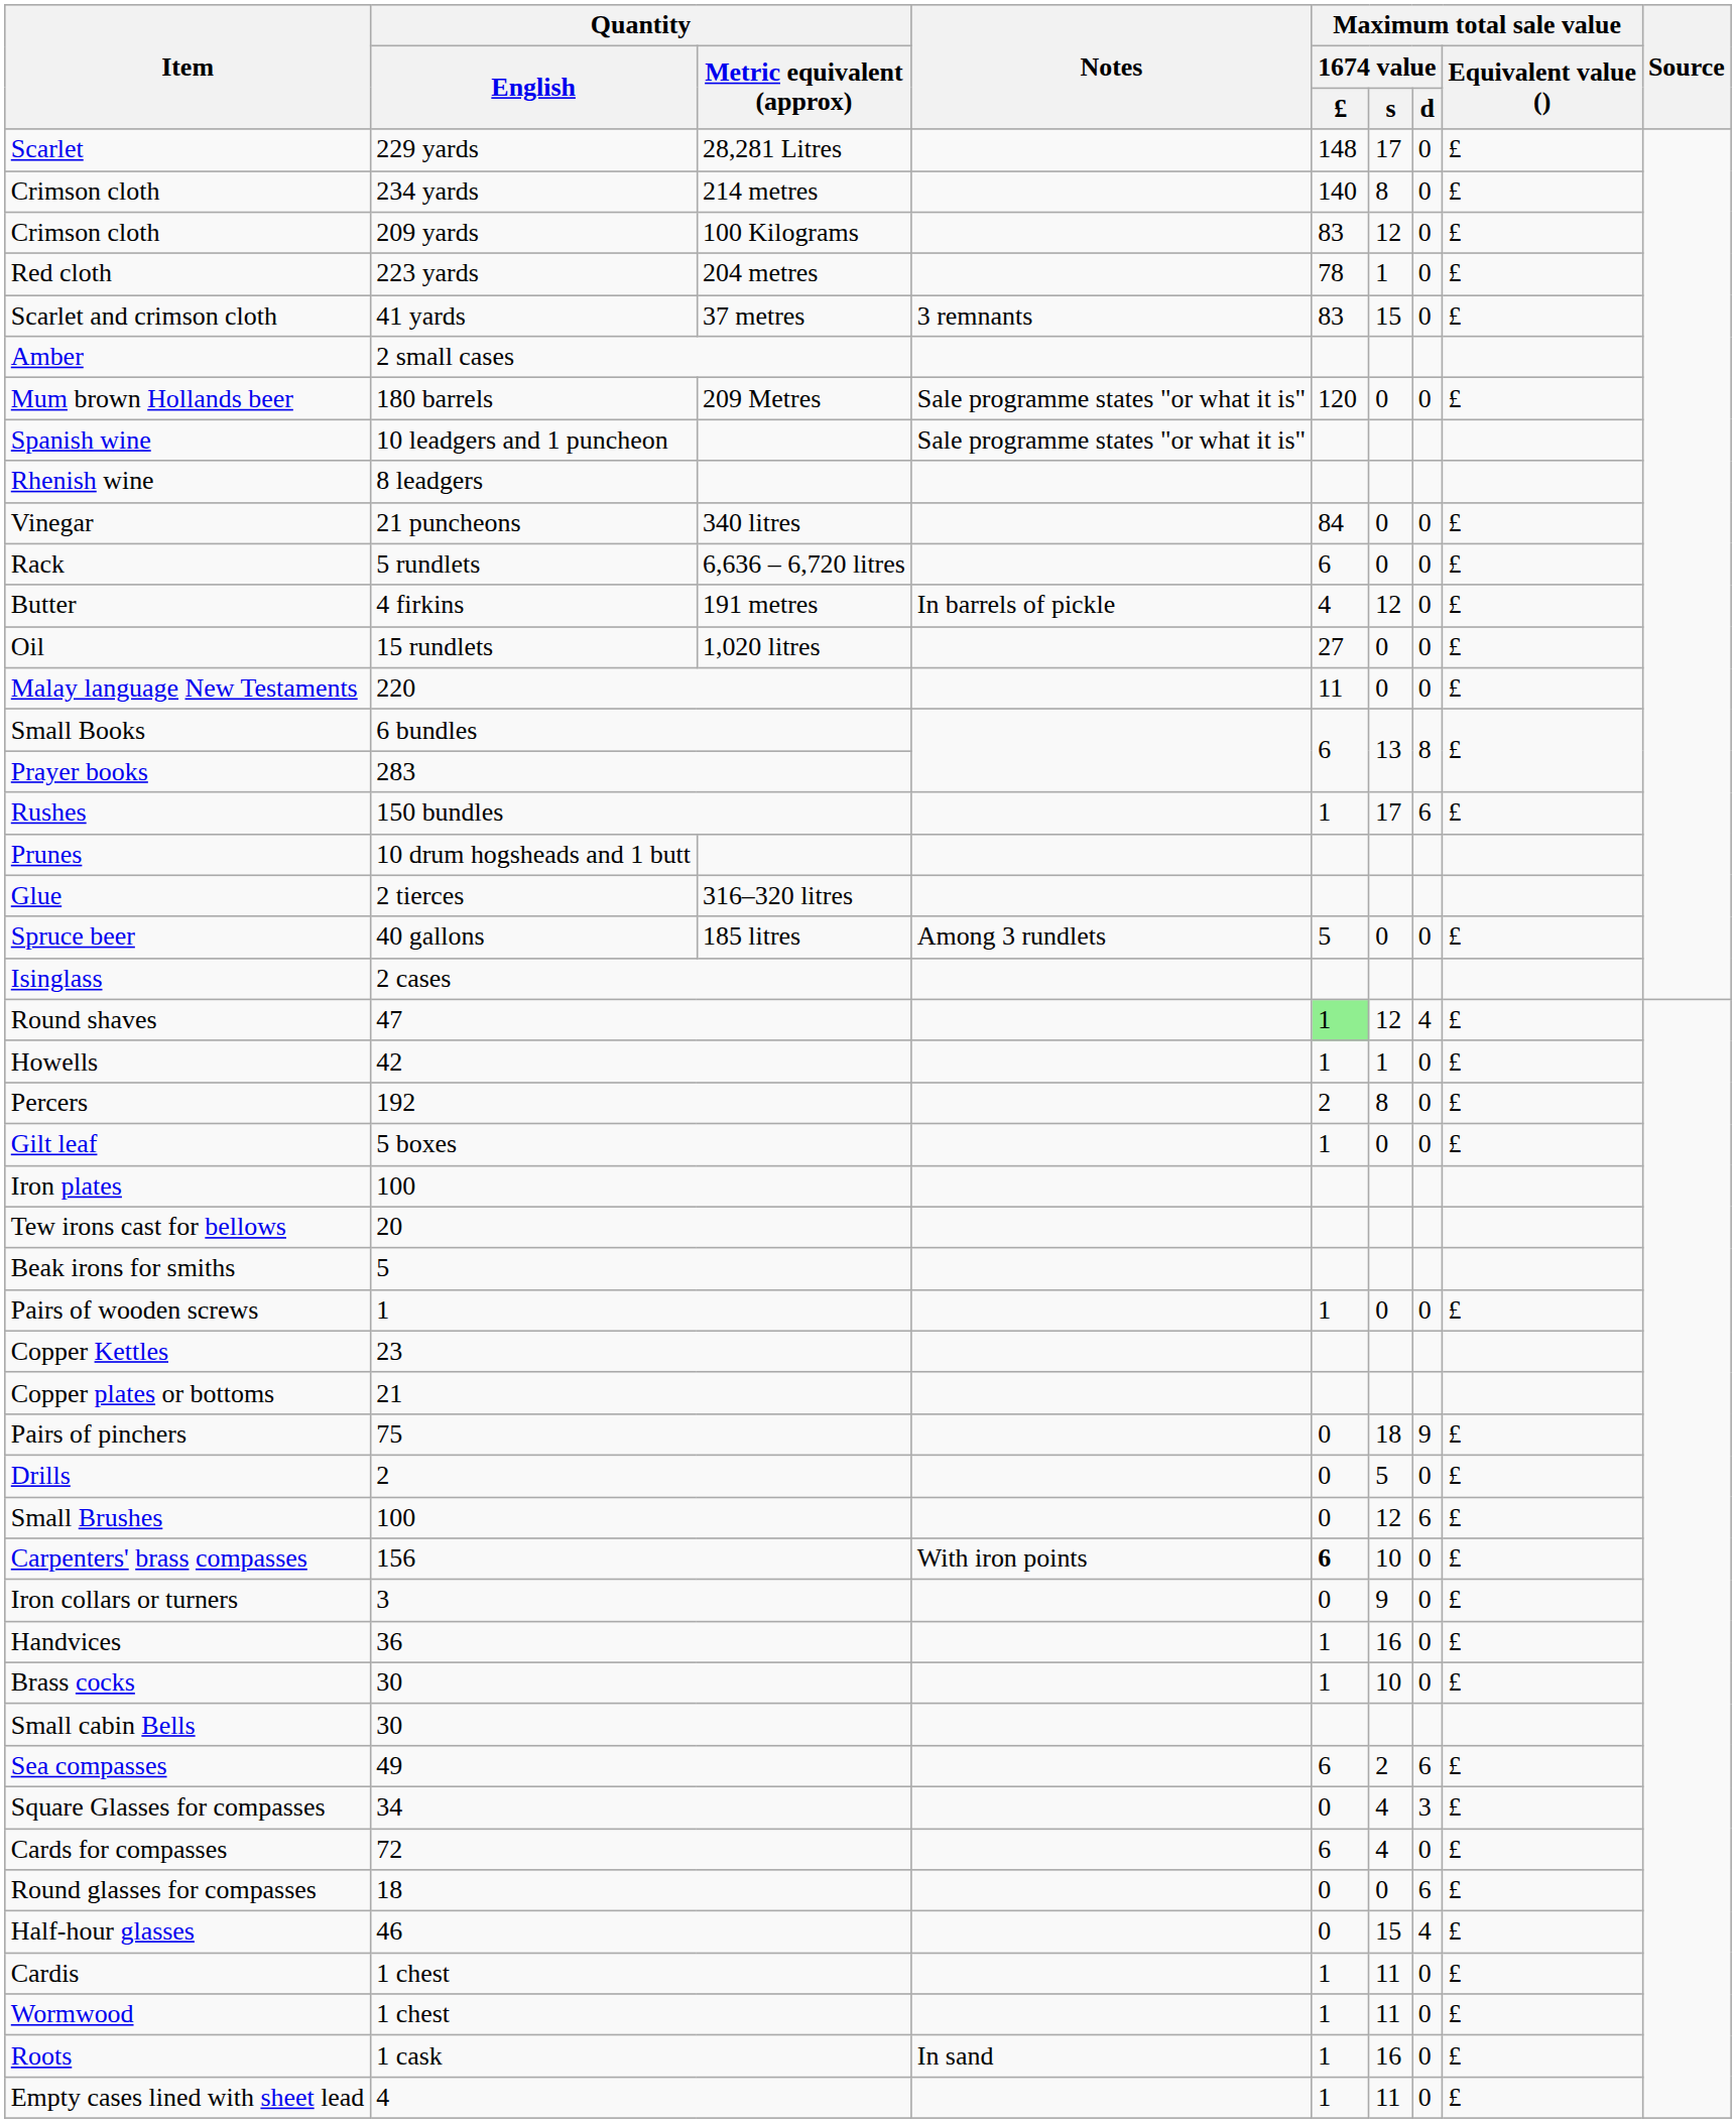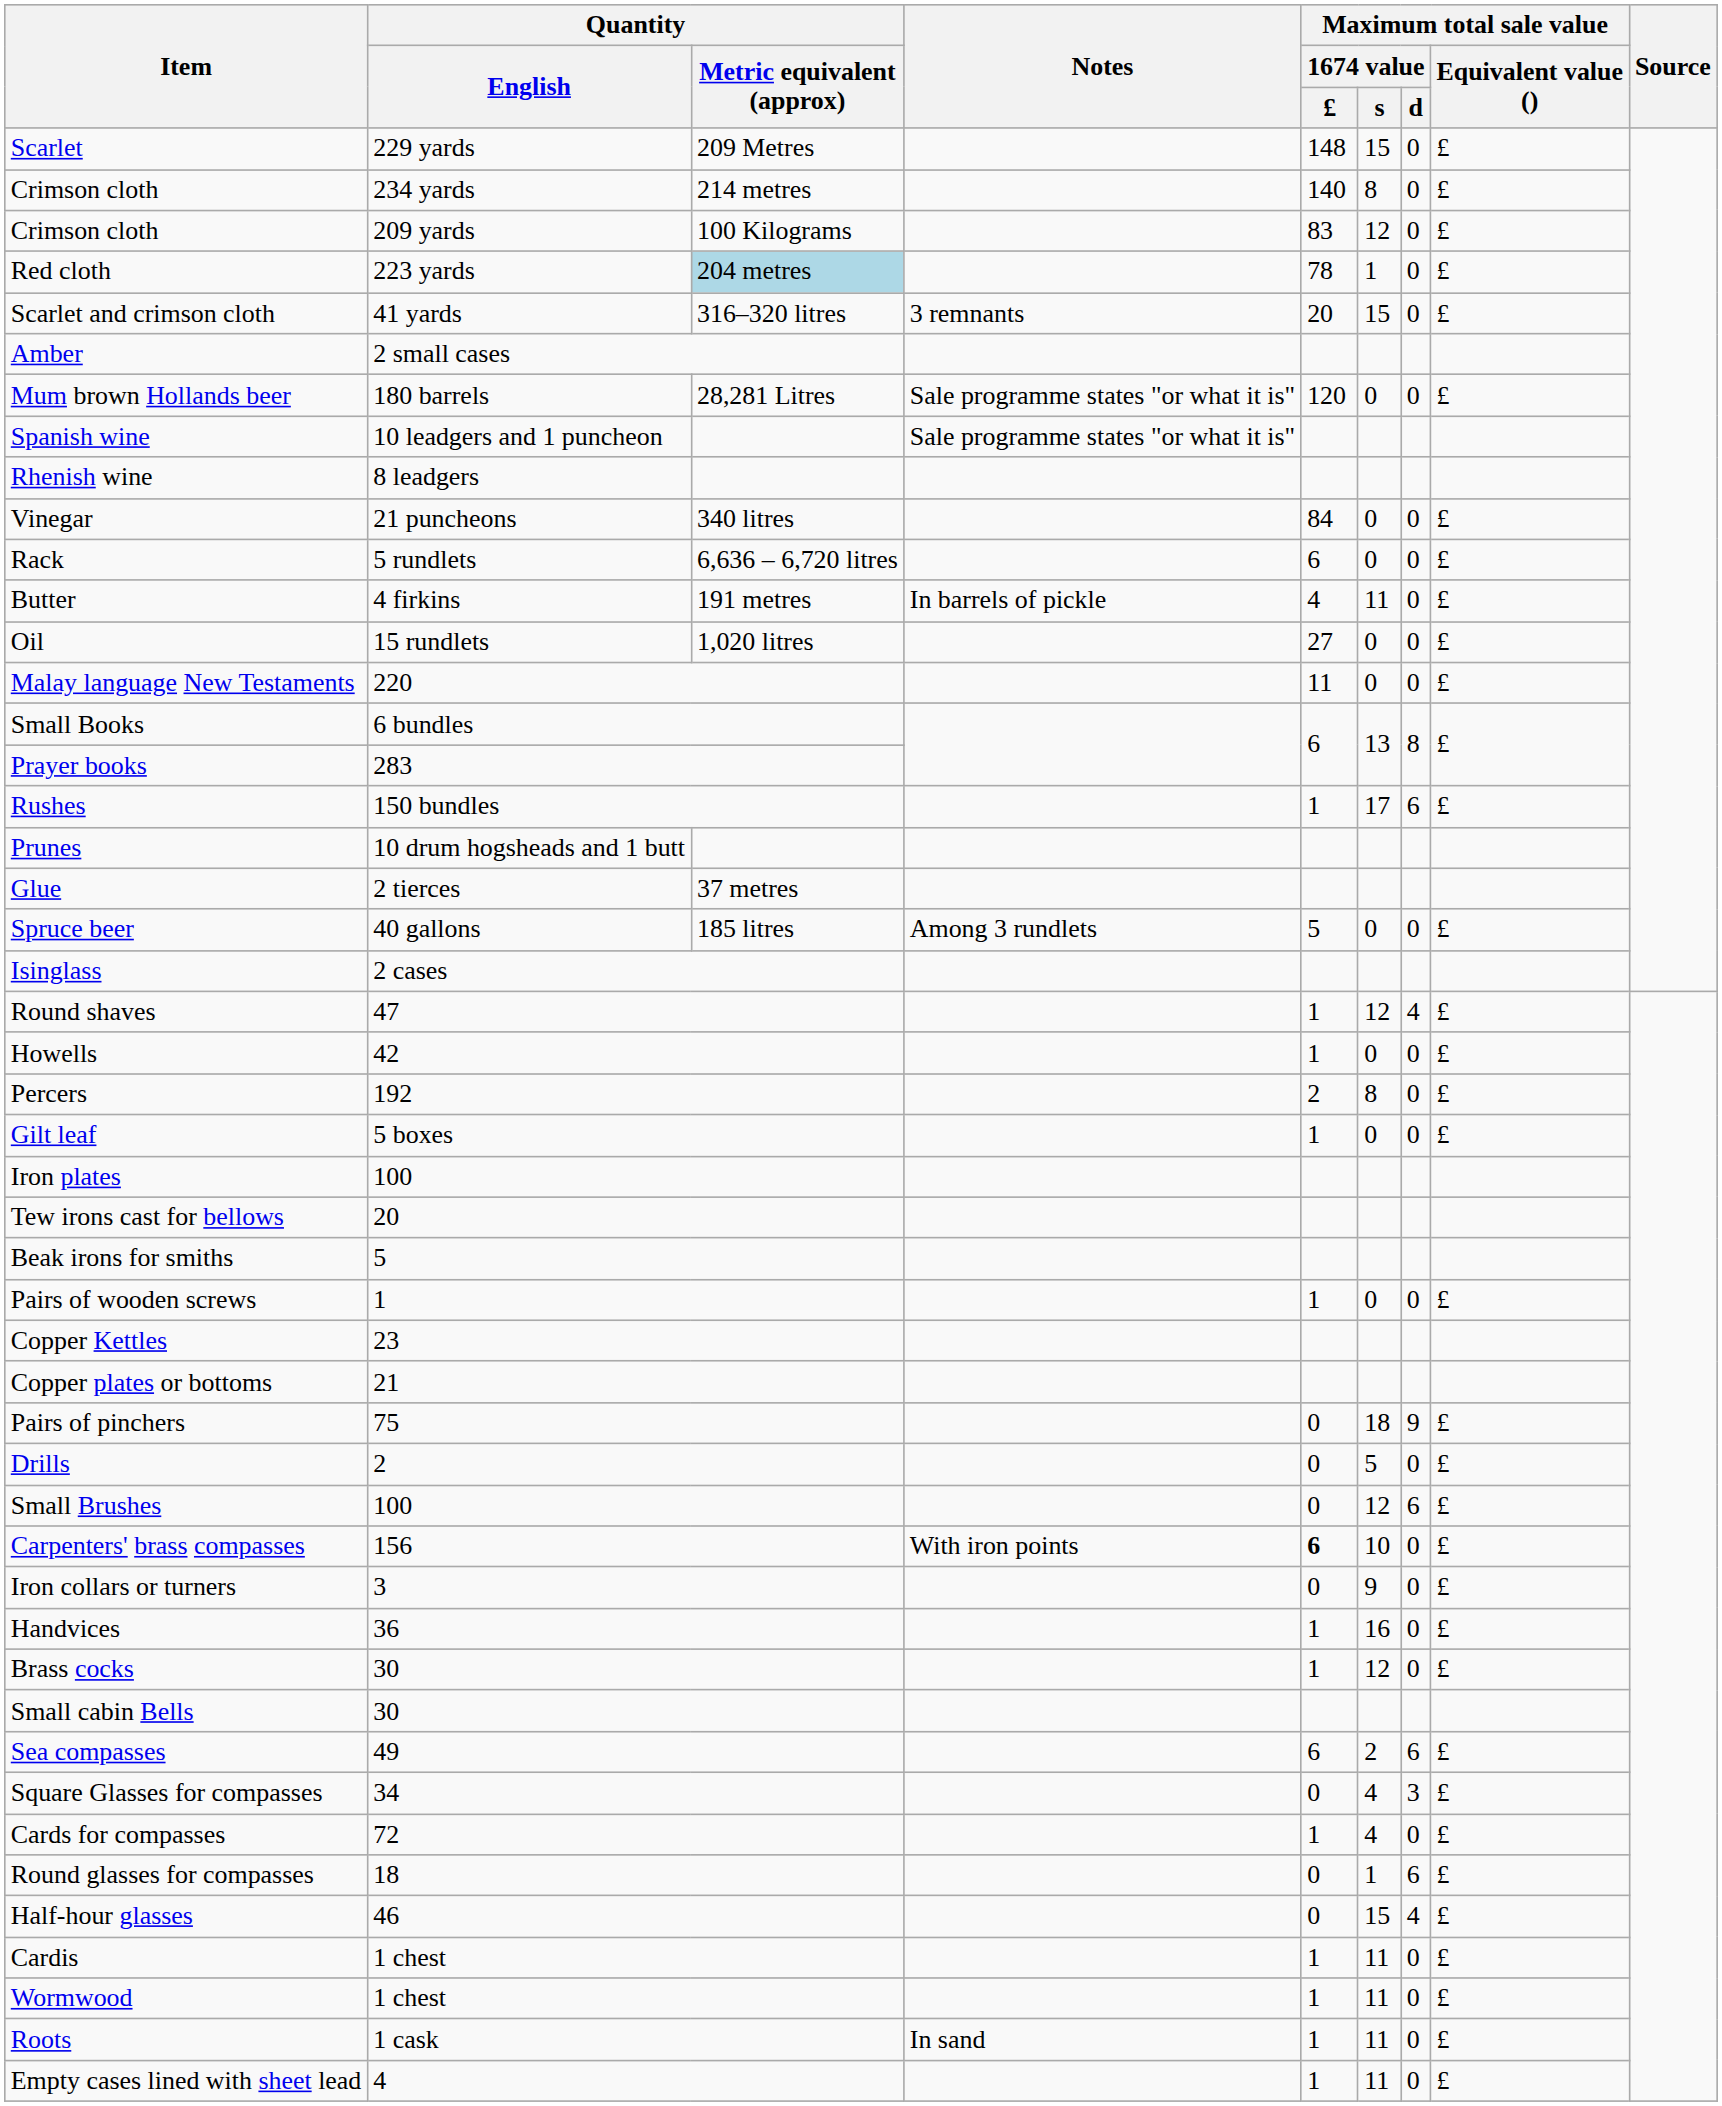 <table class="wikitable sortable mw-collapsible">
 <tr>
 <th rowspan="3">Item</th>
 <th colspan="2">Quantity</th>
 <th rowspan="3">Notes</th>
 <th colspan="4">Maximum total sale value</th>
 <th rowspan="3">Source</th>
 </tr>
 <tr>
 <th rowspan="2"><a href='#'>English</a></th>
 <th rowspan="2"><a href='#'>Metric</a> equivalent<br>(approx)</th>
 <th colspan="3">1674 value</th>
 <th rowspan="2">Equivalent value<br>()</th>
 </tr>
 <tr>
 <th>£</th>
 <th>s</th>
 <th>d</th>
 </tr>
 <tr>
 <td><a href='#'>Scarlet</a></td>
 <td>229 yards</td>
-<td>28,281 Litres</td>
+<td>209 Metres</td>
 <td></td>
 <td>148</td>
-<td>17</td>
+<td>15</td>
 <td>0</td>
 <td>£</td>
 <td rowspan="21"></td>
 </tr>
 <tr>
 <td>Crimson cloth</td>
 <td>234 yards</td>
 <td>214 metres</td>
 <td></td>
 <td>140</td>
 <td>8</td>
 <td>0</td>
 <td>£</td>
 </tr>
 <tr>
 <td>Crimson cloth</td>
 <td>209 yards</td>
 <td>100 Kilograms</td>
 <td></td>
 <td>83</td>
 <td>12</td>
 <td>0</td>
 <td>£</td>
 </tr>
 <tr>
 <td>Red cloth</td>
 <td>223 yards</td>
-<td>204 metres</td>
+<td style="background: lightblue;">204 metres</td>
 <td></td>
 <td>78</td>
 <td>1</td>
 <td>0</td>
 <td>£</td>
 </tr>
 <tr>
 <td>Scarlet and crimson cloth</td>
 <td>41 yards</td>
-<td>37 metres</td>
+<td>316–320 litres</td>
 <td>3 remnants</td>
-<td>83</td>
+<td>20</td>
 <td>15</td>
 <td>0</td>
 <td>£</td>
 </tr>
 <tr>
 <td><a href='#'>Amber</a></td>
 <td colspan="2">2 small cases</td>
 <td></td>
 <td></td>
 <td></td>
 <td></td>
 <td></td>
 </tr>
 <tr>
 <td><a href='#'>Mum</a> brown <a href='#'>Hollands beer</a></td>
 <td>180 barrels</td>
-<td>209 Metres</td>
+<td>28,281 Litres</td>
 <td>Sale programme states "or what it is"</td>
 <td>120</td>
 <td>0</td>
 <td>0</td>
 <td>£</td>
 </tr>
 <tr>
 <td><a href='#'>Spanish wine</a></td>
 <td>10 leadgers and 1 puncheon</td>
 <td></td>
 <td>Sale programme states "or what it is"</td>
 <td></td>
 <td></td>
 <td></td>
 <td></td>
 </tr>
 <tr>
 <td><a href='#'>Rhenish</a> wine</td>
 <td>8 leadgers</td>
 <td></td>
 <td></td>
 <td></td>
 <td></td>
 <td></td>
 <td></td>
 </tr>
 <tr>
 <td>Vinegar</td>
 <td>21 puncheons</td>
 <td>340 litres</td>
 <td></td>
 <td>84</td>
 <td>0</td>
 <td>0</td>
 <td>£</td>
 </tr>
 <tr>
 <td>Rack</td>
 <td>5 rundlets</td>
 <td>6,636 – 6,720 litres</td>
 <td></td>
 <td>6</td>
 <td>0</td>
 <td>0</td>
 <td>£</td>
 </tr>
 <tr>
 <td>Butter</td>
 <td>4 firkins</td>
 <td>191 metres</td>
 <td>In barrels of pickle</td>
 <td>4</td>
-<td>12</td>
+<td>11</td>
 <td>0</td>
 <td>£</td>
 </tr>
 <tr>
 <td>Oil</td>
 <td>15 rundlets</td>
 <td>1,020 litres</td>
 <td></td>
 <td>27</td>
 <td>0</td>
 <td>0</td>
 <td>£</td>
 </tr>
 <tr>
 <td><a href='#'>Malay language</a> <a href='#'>New Testaments</a></td>
 <td colspan="2">220</td>
 <td></td>
 <td>11</td>
 <td>0</td>
 <td>0</td>
 <td>£</td>
 </tr>
 <tr>
 <td>Small Books</td>
 <td colspan="2">6 bundles</td>
 <td rowspan="2"></td>
 <td rowspan="2">6</td>
 <td rowspan="2">13</td>
 <td rowspan="2">8</td>
 <td rowspan="2">£</td>
 </tr>
 <tr>
 <td><a href='#'>Prayer books</a></td>
 <td colspan="2">283</td>
 </tr>
 <tr>
 <td><a href='#'>Rushes</a></td>
 <td colspan="2">150 bundles</td>
 <td></td>
 <td>1</td>
 <td>17</td>
 <td>6</td>
 <td>£</td>
 </tr>
 <tr>
 <td><a href='#'>Prunes</a></td>
 <td>10 drum hogsheads and 1 butt</td>
 <td></td>
 <td></td>
 <td></td>
 <td></td>
 <td></td>
 <td></td>
 </tr>
 <tr>
 <td><a href='#'>Glue</a></td>
 <td>2 tierces</td>
-<td>316–320 litres</td>
+<td>37 metres</td>
 <td></td>
 <td></td>
 <td></td>
 <td></td>
 <td></td>
 </tr>
 <tr>
 <td><a href='#'>Spruce beer</a></td>
 <td>40 gallons</td>
 <td>185 litres</td>
 <td>Among 3 rundlets</td>
 <td>5</td>
 <td>0</td>
 <td>0</td>
 <td>£</td>
 </tr>
 <tr>
 <td><a href='#'>Isinglass</a></td>
 <td colspan="2">2 cases</td>
 <td></td>
 <td></td>
 <td></td>
 <td></td>
 <td></td>
 </tr>
 <tr>
 <td>Round shaves</td>
 <td colspan="2">47</td>
 <td></td>
-<td style="background: lightgreen;">1</td>
+<td>1</td>
 <td>12</td>
 <td>4</td>
 <td>£</td>
 <td rowspan="27"></td>
 </tr>
 <tr>
 <td>Howells</td>
 <td colspan="2">42</td>
 <td></td>
 <td>1</td>
-<td>1</td>
+<td>0</td>
 <td>0</td>
 <td>£</td>
 </tr>
 <tr>
 <td>Percers</td>
 <td colspan="2">192</td>
 <td></td>
 <td>2</td>
 <td>8</td>
 <td>0</td>
 <td>£</td>
 </tr>
 <tr>
 <td><a href='#'>Gilt leaf</a></td>
 <td colspan="2">5 boxes</td>
 <td></td>
 <td>1</td>
 <td>0</td>
 <td>0</td>
 <td>£</td>
 </tr>
 <tr>
 <td>Iron <a href='#'>plates</a></td>
 <td colspan="2">100</td>
 <td></td>
 <td></td>
 <td></td>
 <td></td>
 <td></td>
 </tr>
 <tr>
 <td>Tew irons cast for <a href='#'>bellows</a></td>
 <td colspan="2">20</td>
 <td></td>
 <td></td>
 <td></td>
 <td></td>
 <td></td>
 </tr>
 <tr>
 <td>Beak irons for smiths</td>
 <td colspan="2">5</td>
 <td></td>
 <td></td>
 <td></td>
 <td></td>
 <td></td>
 </tr>
 <tr>
 <td>Pairs of wooden screws</td>
 <td colspan="2">1</td>
 <td></td>
 <td>1</td>
 <td>0</td>
 <td>0</td>
 <td>£</td>
 </tr>
 <tr>
 <td>Copper <a href='#'>Kettles</a></td>
 <td colspan="2">23</td>
 <td></td>
 <td></td>
 <td></td>
 <td></td>
 <td></td>
 </tr>
 <tr>
 <td>Copper <a href='#'>plates</a> or bottoms</td>
 <td colspan="2">21</td>
 <td></td>
 <td></td>
 <td></td>
 <td></td>
 <td></td>
 </tr>
 <tr>
 <td>Pairs of pinchers</td>
 <td colspan="2">75</td>
 <td></td>
 <td>0</td>
 <td>18</td>
 <td>9</td>
 <td>£</td>
 </tr>
 <tr>
 <td><a href='#'>Drills</a></td>
 <td colspan="2">2</td>
 <td></td>
 <td>0</td>
 <td>5</td>
 <td>0</td>
 <td>£</td>
 </tr>
 <tr>
 <td>Small <a href='#'>Brushes</a></td>
 <td colspan="2">100</td>
 <td></td>
 <td>0</td>
 <td>12</td>
 <td>6</td>
 <td>£</td>
 </tr>
 <tr>
 <td><a href='#'>Carpenters'</a> <a href='#'>brass</a> <a href='#'>compasses</a></td>
 <td colspan="2">156</td>
 <td>With iron points</td>
 <td><strong>6</strong></td>
 <td>10</td>
 <td>0</td>
 <td>£</td>
 </tr>
 <tr>
 <td>Iron collars or turners</td>
 <td colspan="2">3</td>
 <td></td>
 <td>0</td>
 <td>9</td>
 <td>0</td>
 <td>£</td>
 </tr>
 <tr>
 <td>Handvices</td>
 <td colspan="2">36</td>
 <td></td>
 <td>1</td>
 <td>16</td>
 <td>0</td>
 <td>£</td>
 </tr>
 <tr>
 <td>Brass <a href='#'>cocks</a></td>
 <td colspan="2">30</td>
 <td></td>
 <td>1</td>
-<td>10</td>
+<td>12</td>
 <td>0</td>
 <td>£</td>
 </tr>
 <tr>
 <td>Small cabin <a href='#'>Bells</a></td>
 <td colspan="2">30</td>
 <td></td>
 <td></td>
 <td></td>
 <td></td>
 <td></td>
 </tr>
 <tr>
 <td><a href='#'>Sea compasses</a></td>
 <td colspan="2">49</td>
 <td></td>
 <td>6</td>
 <td>2</td>
 <td>6</td>
 <td>£</td>
 </tr>
 <tr>
 <td>Square Glasses for compasses</td>
 <td colspan="2">34</td>
 <td></td>
 <td>0</td>
 <td>4</td>
 <td>3</td>
 <td>£</td>
 </tr>
 <tr>
 <td>Cards for compasses</td>
 <td colspan="2">72</td>
 <td></td>
-<td>6</td>
+<td>1</td>
 <td>4</td>
 <td>0</td>
 <td>£</td>
 </tr>
 <tr>
 <td>Round glasses for compasses</td>
 <td colspan="2">18</td>
 <td></td>
 <td>0</td>
-<td>0</td>
+<td>1</td>
 <td>6</td>
 <td>£</td>
 </tr>
 <tr>
 <td>Half-hour <a href='#'>glasses</a></td>
 <td colspan="2">46</td>
 <td></td>
 <td>0</td>
 <td>15</td>
 <td>4</td>
 <td>£</td>
 </tr>
 <tr>
 <td>Cardis</td>
 <td colspan="2">1 chest</td>
 <td></td>
 <td>1</td>
 <td>11</td>
 <td>0</td>
 <td>£</td>
 </tr>
 <tr>
 <td><a href='#'>Wormwood</a></td>
 <td colspan="2">1 chest</td>
 <td></td>
 <td>1</td>
 <td>11</td>
 <td>0</td>
 <td>£</td>
 </tr>
 <tr>
 <td><a href='#'>Roots</a></td>
 <td colspan="2">1 cask</td>
 <td>In sand</td>
 <td>1</td>
-<td>16</td>
+<td>11</td>
 <td>0</td>
 <td>£</td>
 </tr>
 <tr>
 <td>Empty cases lined with <a href='#'>sheet</a> lead</td>
 <td colspan="2">4</td>
 <td></td>
 <td>1</td>
 <td>11</td>
 <td>0</td>
 <td>£</td>
 </tr>
 </table>
